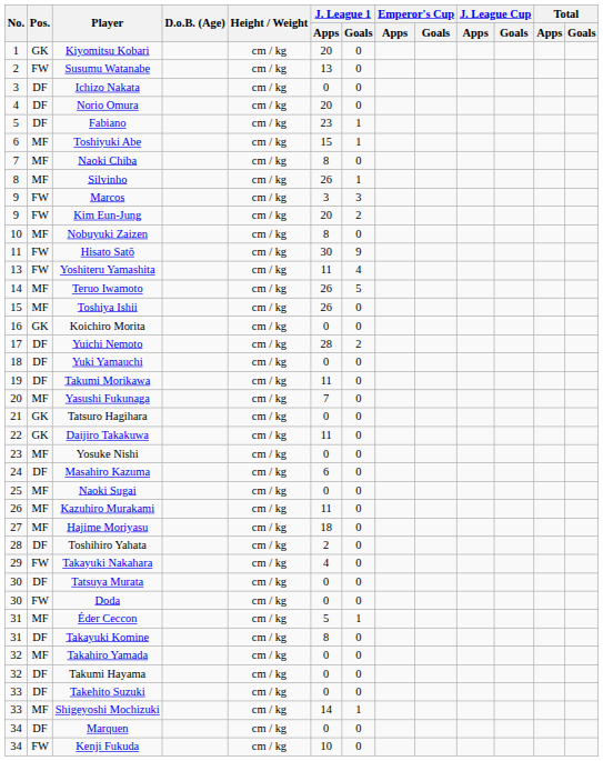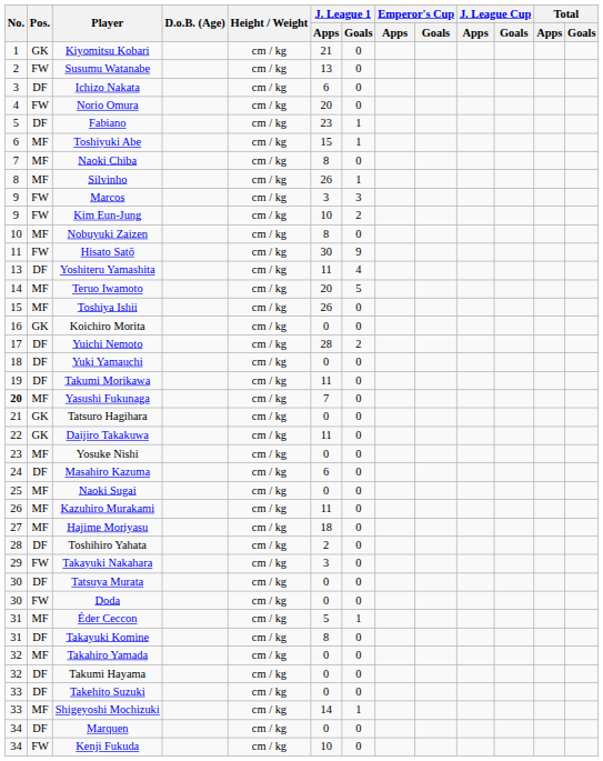 <table class="wikitable" style="text-align:center;">
 <tr>
 <th rowspan="2">No.</th>
 <th rowspan="2">Pos.</th>
 <th rowspan="2">Player</th>
 <th rowspan="2">D.o.B. (Age)</th>
 <th rowspan="2">Height / Weight</th>
 <th colspan="2"><a href='#'>J. League 1</a></th>
 <th colspan="2"><a href='#'>Emperor's Cup</a></th>
 <th colspan="2"><a href='#'>J. League Cup</a></th>
 <th colspan="2">Total</th>
 </tr>
 <tr>
 <th>Apps</th>
 <th>Goals</th>
 <th>Apps</th>
 <th>Goals</th>
 <th>Apps</th>
 <th>Goals</th>
 <th>Apps</th>
 <th>Goals</th>
 </tr>
 <tr>
 <td>1</td>
 <td>GK</td>
 <td><a href='#'>Kiyomitsu Kobari</a></td>
 <td></td>
 <td>cm / kg</td>
-<td>20</td>
+<td>21</td>
 <td>0</td>
 <td></td>
 <td></td>
 <td></td>
 <td></td>
 <td></td>
 <td></td>
 </tr>
 <tr>
 <td>2</td>
 <td>FW</td>
 <td><a href='#'>Susumu Watanabe</a></td>
 <td></td>
 <td>cm / kg</td>
 <td>13</td>
 <td>0</td>
 <td></td>
 <td></td>
 <td></td>
 <td></td>
 <td></td>
 <td></td>
 </tr>
 <tr>
 <td>3</td>
 <td>DF</td>
 <td><a href='#'>Ichizo Nakata</a></td>
 <td></td>
 <td>cm / kg</td>
-<td>0</td>
+<td>6</td>
 <td>0</td>
 <td></td>
 <td></td>
 <td></td>
 <td></td>
 <td></td>
 <td></td>
 </tr>
 <tr>
 <td>4</td>
-<td>DF</td>
+<td>FW</td>
 <td><a href='#'>Norio Omura</a></td>
 <td></td>
 <td>cm / kg</td>
 <td>20</td>
 <td>0</td>
 <td></td>
 <td></td>
 <td></td>
 <td></td>
 <td></td>
 <td></td>
 </tr>
 <tr>
 <td>5</td>
 <td>DF</td>
 <td><a href='#'>Fabiano</a></td>
 <td></td>
 <td>cm / kg</td>
 <td>23</td>
 <td>1</td>
 <td></td>
 <td></td>
 <td></td>
 <td></td>
 <td></td>
 <td></td>
 </tr>
 <tr>
 <td>6</td>
 <td>MF</td>
 <td><a href='#'>Toshiyuki Abe</a></td>
 <td></td>
 <td>cm / kg</td>
 <td>15</td>
 <td>1</td>
 <td></td>
 <td></td>
 <td></td>
 <td></td>
 <td></td>
 <td></td>
 </tr>
 <tr>
 <td>7</td>
 <td>MF</td>
 <td><a href='#'>Naoki Chiba</a></td>
 <td></td>
 <td>cm / kg</td>
 <td>8</td>
 <td>0</td>
 <td></td>
 <td></td>
 <td></td>
 <td></td>
 <td></td>
 <td></td>
 </tr>
 <tr>
 <td>8</td>
 <td>MF</td>
 <td><a href='#'>Silvinho</a></td>
 <td></td>
 <td>cm / kg</td>
 <td>26</td>
 <td>1</td>
 <td></td>
 <td></td>
 <td></td>
 <td></td>
 <td></td>
 <td></td>
 </tr>
 <tr>
 <td>9</td>
 <td>FW</td>
 <td><a href='#'>Marcos</a></td>
 <td></td>
 <td>cm / kg</td>
 <td>3</td>
 <td>3</td>
 <td></td>
 <td></td>
 <td></td>
 <td></td>
 <td></td>
 <td></td>
 </tr>
 <tr>
 <td>9</td>
 <td>FW</td>
 <td><a href='#'>Kim Eun-Jung</a></td>
 <td></td>
 <td>cm / kg</td>
-<td>20</td>
+<td>10</td>
 <td>2</td>
 <td></td>
 <td></td>
 <td></td>
 <td></td>
 <td></td>
 <td></td>
 </tr>
 <tr>
 <td>10</td>
 <td>MF</td>
 <td><a href='#'>Nobuyuki Zaizen</a></td>
 <td></td>
 <td>cm / kg</td>
 <td>8</td>
 <td>0</td>
 <td></td>
 <td></td>
 <td></td>
 <td></td>
 <td></td>
 <td></td>
 </tr>
 <tr>
 <td>11</td>
 <td>FW</td>
 <td><a href='#'>Hisato Satō</a></td>
 <td></td>
 <td>cm / kg</td>
 <td>30</td>
 <td>9</td>
 <td></td>
 <td></td>
 <td></td>
 <td></td>
 <td></td>
 <td></td>
 </tr>
 <tr>
 <td>13</td>
-<td>FW</td>
+<td>DF</td>
 <td><a href='#'>Yoshiteru Yamashita</a></td>
 <td></td>
 <td>cm / kg</td>
 <td>11</td>
 <td>4</td>
 <td></td>
 <td></td>
 <td></td>
 <td></td>
 <td></td>
 <td></td>
 </tr>
 <tr>
 <td>14</td>
 <td>MF</td>
 <td><a href='#'>Teruo Iwamoto</a></td>
 <td></td>
 <td>cm / kg</td>
-<td>26</td>
+<td>20</td>
 <td>5</td>
 <td></td>
 <td></td>
 <td></td>
 <td></td>
 <td></td>
 <td></td>
 </tr>
 <tr>
 <td>15</td>
 <td>MF</td>
 <td><a href='#'>Toshiya Ishii</a></td>
 <td></td>
 <td>cm / kg</td>
 <td>26</td>
 <td>0</td>
 <td></td>
 <td></td>
 <td></td>
 <td></td>
 <td></td>
 <td></td>
 </tr>
 <tr>
 <td>16</td>
 <td>GK</td>
 <td>Koichiro Morita</td>
 <td></td>
 <td>cm / kg</td>
 <td>0</td>
 <td>0</td>
 <td></td>
 <td></td>
 <td></td>
 <td></td>
 <td></td>
 <td></td>
 </tr>
 <tr>
 <td>17</td>
 <td>DF</td>
 <td><a href='#'>Yuichi Nemoto</a></td>
 <td></td>
 <td>cm / kg</td>
 <td>28</td>
 <td>2</td>
 <td></td>
 <td></td>
 <td></td>
 <td></td>
 <td></td>
 <td></td>
 </tr>
 <tr>
 <td>18</td>
 <td>DF</td>
 <td><a href='#'>Yuki Yamauchi</a></td>
 <td></td>
 <td>cm / kg</td>
 <td>0</td>
 <td>0</td>
 <td></td>
 <td></td>
 <td></td>
 <td></td>
 <td></td>
 <td></td>
 </tr>
 <tr>
 <td>19</td>
 <td>DF</td>
 <td><a href='#'>Takumi Morikawa</a></td>
 <td></td>
 <td>cm / kg</td>
 <td>11</td>
 <td>0</td>
 <td></td>
 <td></td>
 <td></td>
 <td></td>
 <td></td>
 <td></td>
 </tr>
 <tr>
-<td>20</td>
+<td><strong>20</strong></td>
 <td>MF</td>
 <td><a href='#'>Yasushi Fukunaga</a></td>
 <td></td>
 <td>cm / kg</td>
 <td>7</td>
 <td>0</td>
 <td></td>
 <td></td>
 <td></td>
 <td></td>
 <td></td>
 <td></td>
 </tr>
 <tr>
 <td>21</td>
 <td>GK</td>
 <td>Tatsuro Hagihara</td>
 <td></td>
 <td>cm / kg</td>
 <td>0</td>
 <td>0</td>
 <td></td>
 <td></td>
 <td></td>
 <td></td>
 <td></td>
 <td></td>
 </tr>
 <tr>
 <td>22</td>
 <td>GK</td>
 <td><a href='#'>Daijiro Takakuwa</a></td>
 <td></td>
 <td>cm / kg</td>
 <td>11</td>
 <td>0</td>
 <td></td>
 <td></td>
 <td></td>
 <td></td>
 <td></td>
 <td></td>
 </tr>
 <tr>
 <td>23</td>
 <td>MF</td>
 <td>Yosuke Nishi</td>
 <td></td>
 <td>cm / kg</td>
 <td>0</td>
 <td>0</td>
 <td></td>
 <td></td>
 <td></td>
 <td></td>
 <td></td>
 <td></td>
 </tr>
 <tr>
 <td>24</td>
 <td>DF</td>
 <td><a href='#'>Masahiro Kazuma</a></td>
 <td></td>
 <td>cm / kg</td>
 <td>6</td>
 <td>0</td>
 <td></td>
 <td></td>
 <td></td>
 <td></td>
 <td></td>
 <td></td>
 </tr>
 <tr>
 <td>25</td>
 <td>MF</td>
 <td><a href='#'>Naoki Sugai</a></td>
 <td></td>
 <td>cm / kg</td>
 <td>0</td>
 <td>0</td>
 <td></td>
 <td></td>
 <td></td>
 <td></td>
 <td></td>
 <td></td>
 </tr>
 <tr>
 <td>26</td>
 <td>MF</td>
 <td><a href='#'>Kazuhiro Murakami</a></td>
 <td></td>
 <td>cm / kg</td>
 <td>11</td>
 <td>0</td>
 <td></td>
 <td></td>
 <td></td>
 <td></td>
 <td></td>
 <td></td>
 </tr>
 <tr>
 <td>27</td>
 <td>MF</td>
 <td><a href='#'>Hajime Moriyasu</a></td>
 <td></td>
 <td>cm / kg</td>
 <td>18</td>
 <td>0</td>
 <td></td>
 <td></td>
 <td></td>
 <td></td>
 <td></td>
 <td></td>
 </tr>
 <tr>
 <td>28</td>
 <td>DF</td>
 <td>Toshihiro Yahata</td>
 <td></td>
 <td>cm / kg</td>
 <td>2</td>
 <td>0</td>
 <td></td>
 <td></td>
 <td></td>
 <td></td>
 <td></td>
 <td></td>
 </tr>
 <tr>
 <td>29</td>
 <td>FW</td>
 <td><a href='#'>Takayuki Nakahara</a></td>
 <td></td>
 <td>cm / kg</td>
-<td>4</td>
+<td>3</td>
 <td>0</td>
 <td></td>
 <td></td>
 <td></td>
 <td></td>
 <td></td>
 <td></td>
 </tr>
 <tr>
 <td>30</td>
 <td>DF</td>
 <td><a href='#'>Tatsuya Murata</a></td>
 <td></td>
 <td>cm / kg</td>
 <td>0</td>
 <td>0</td>
 <td></td>
 <td></td>
 <td></td>
 <td></td>
 <td></td>
 <td></td>
 </tr>
 <tr>
 <td>30</td>
 <td>FW</td>
 <td><a href='#'>Doda</a></td>
 <td></td>
 <td>cm / kg</td>
 <td>0</td>
 <td>0</td>
 <td></td>
 <td></td>
 <td></td>
 <td></td>
 <td></td>
 <td></td>
 </tr>
 <tr>
 <td>31</td>
 <td>MF</td>
 <td><a href='#'>Éder Ceccon</a></td>
 <td></td>
 <td>cm / kg</td>
 <td>5</td>
 <td>1</td>
 <td></td>
 <td></td>
 <td></td>
 <td></td>
 <td></td>
 <td></td>
 </tr>
 <tr>
 <td>31</td>
 <td>DF</td>
 <td><a href='#'>Takayuki Komine</a></td>
 <td></td>
 <td>cm / kg</td>
 <td>8</td>
 <td>0</td>
 <td></td>
 <td></td>
 <td></td>
 <td></td>
 <td></td>
 <td></td>
 </tr>
 <tr>
 <td>32</td>
 <td>MF</td>
 <td><a href='#'>Takahiro Yamada</a></td>
 <td></td>
 <td>cm / kg</td>
 <td>0</td>
 <td>0</td>
 <td></td>
 <td></td>
 <td></td>
 <td></td>
 <td></td>
 <td></td>
 </tr>
 <tr>
 <td>32</td>
 <td>DF</td>
 <td>Takumi Hayama</td>
 <td></td>
 <td>cm / kg</td>
 <td>0</td>
 <td>0</td>
 <td></td>
 <td></td>
 <td></td>
 <td></td>
 <td></td>
 <td></td>
 </tr>
 <tr>
 <td>33</td>
 <td>DF</td>
 <td><a href='#'>Takehito Suzuki</a></td>
 <td></td>
 <td>cm / kg</td>
 <td>0</td>
 <td>0</td>
 <td></td>
 <td></td>
 <td></td>
 <td></td>
 <td></td>
 <td></td>
 </tr>
 <tr>
 <td>33</td>
 <td>MF</td>
 <td><a href='#'>Shigeyoshi Mochizuki</a></td>
 <td></td>
 <td>cm / kg</td>
 <td>14</td>
 <td>1</td>
 <td></td>
 <td></td>
 <td></td>
 <td></td>
 <td></td>
 <td></td>
 </tr>
 <tr>
 <td>34</td>
 <td>DF</td>
 <td><a href='#'>Marquen</a></td>
 <td></td>
 <td>cm / kg</td>
 <td>0</td>
 <td>0</td>
 <td></td>
 <td></td>
 <td></td>
 <td></td>
 <td></td>
 <td></td>
 </tr>
 <tr>
 <td>34</td>
 <td>FW</td>
 <td><a href='#'>Kenji Fukuda</a></td>
 <td></td>
 <td>cm / kg</td>
 <td>10</td>
 <td>0</td>
 <td></td>
 <td></td>
 <td></td>
 <td></td>
 <td></td>
 <td></td>
 </tr>
 </table>
